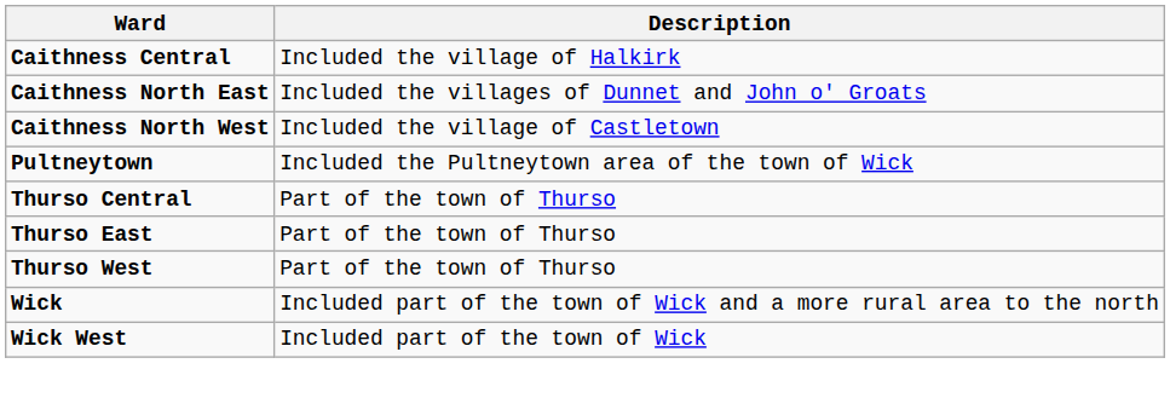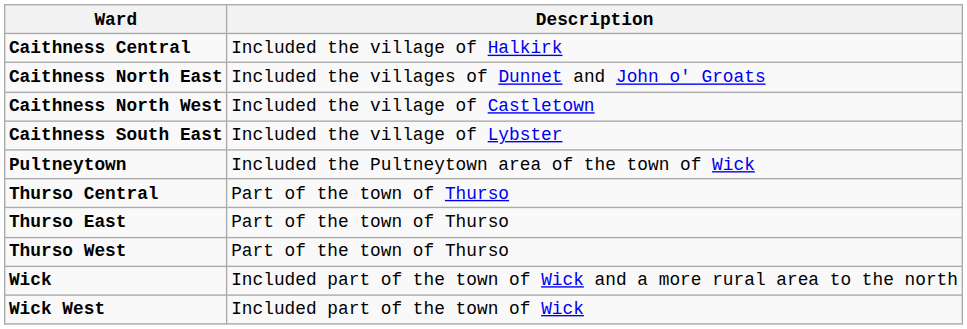 <table class="wikitable">
 <tr>
 <th>Ward</th>
 <th>Description</th>
 </tr>
 <tr>
 <td><strong>Caithness Central</strong></td>
 <td>Included the village of <a href='#'>Halkirk</a></td>
 </tr>
 <tr>
 <td><strong>Caithness North East</strong></td>
 <td>Included the villages of <a href='#'>Dunnet</a> and <a href='#'>John o' Groats</a></td>
 </tr>
 <tr>
 <td><strong>Caithness North West</strong></td>
 <td>Included the village of <a href='#'>Castletown</a></td>
+</tr>
+<tr>
+<td><strong>Caithness South East</strong></td>
+<td>Included the village of <a href='#'>Lybster</a></td>
 </tr>
 <tr>
 <td><strong>Pultneytown</strong></td>
 <td>Included the Pultneytown area of the town of <a href='#'>Wick</a></td>
 </tr>
 <tr>
 <td><strong>Thurso Central</strong></td>
 <td>Part of the town of <a href='#'>Thurso</a></td>
 </tr>
 <tr>
 <td><strong>Thurso East</strong></td>
 <td>Part of the town of Thurso</td>
 </tr>
 <tr>
 <td><strong>Thurso West</strong></td>
 <td>Part of the town of Thurso</td>
 </tr>
 <tr>
 <td><strong>Wick</strong></td>
 <td>Included part of the town of <a href='#'>Wick</a> and a more rural area to the north</td>
 </tr>
 <tr>
 <td><strong>Wick West</strong></td>
 <td>Included part of the town of <a href='#'>Wick</a></td>
 </tr>
 </table>
